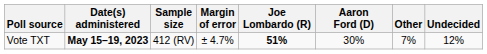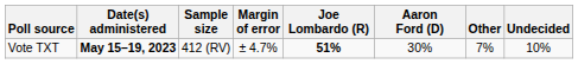 <table class="wikitable" style="font-size:90%;text-align:center;">
 <tr Valign=bottom>
 <th>Poll source</th>
 <th>Date(s)<br>administered</th>
 <th>Sample<br>size</th>
 <th>Margin<br>of error</th>
 <th style="width:100px;">Joe<br>Lombardo (R)</th>
 <th style="width:100px;">Aaron<br>Ford (D)</th>
 <th>Other</th>
 <th>Undecided</th>
 </tr>
 <tr>
 <td Style="text-align:left;">Vote TXT</td>
 <td><strong>May 15–19, 2023</strong></td>
 <td>412 (RV)</td>
 <td>± 4.7%</td>
 <td><strong>51%</strong></td>
 <td>30%</td>
 <td>7%</td>
-<td>12%</td>
+<td>10%</td>
 </tr>
 </table>
